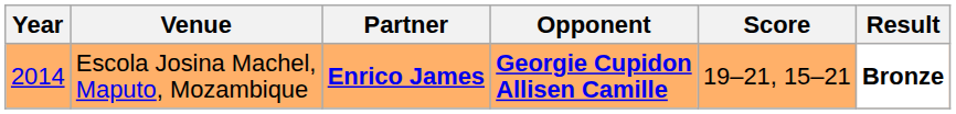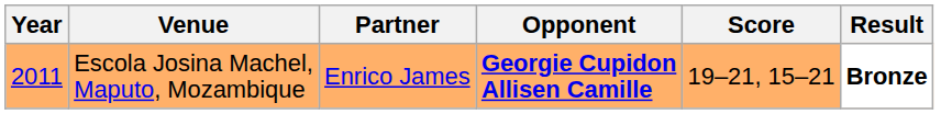 <table class="sortable wikitable" style="font-size: 90%;">
 <tr>
 <th>Year</th>
 <th>Venue</th>
 <th>Partner</th>
 <th>Opponent</th>
 <th>Score</th>
 <th>Result</th>
 </tr>
 <tr style="background:#FFB069">
-<td align="center"><a href='#'>2014</a></td>
+<td align="center"><a href='#'>2011</a></td>
 <td align="left">Escola Josina Machel,<br><a href='#'>Maputo</a>, Mozambique</td>
-<td align="left"><strong> <a href='#'>Enrico James</a></strong></td>
+<td align="left"> <a href='#'>Enrico James</a></td>
 <td align="left"><strong> <a href='#'>Georgie Cupidon</a><br> <a href='#'>Allisen Camille</a></strong></td>
 <td align="left">19–21, 15–21</td>
 <td style="text-align:left; background:white"> <strong>Bronze</strong></td>
 </tr>
 </table>
